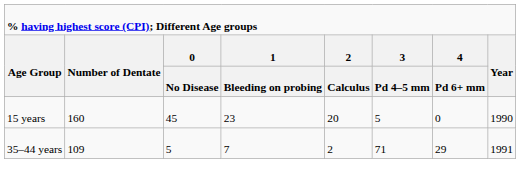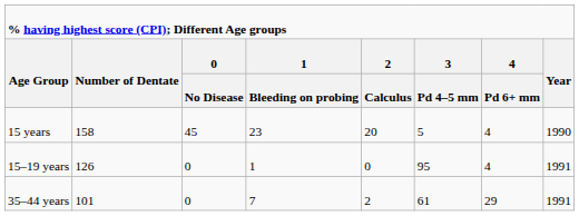 <table class="wikitable sortable mw-collapsible MsoNormalTable">
 <tr>
 <td colspan="8"><br><strong>% <a href='#'>having highest score (CPI)</a>; Different Age groups </strong></td>
 </tr>
 <tr>
 <th rowspan="2"><br>Age Group</th>
 <th rowspan="2"><br>Number  of Dentate</th>
 <th><br>0</th>
 <th><br>1</th>
 <th><br>2</th>
 <th><br>3</th>
 <th><br>4</th>
 <th rowspan="2"><br>Year</th>
 </tr>
 <tr>
 <th><br>No Disease</th>
 <th><br>Bleeding on probing</th>
 <th><br>Calculus</th>
 <th><br>Pd 4–5 mm</th>
 <th><br>Pd 6+ mm</th>
 </tr>
 <tr>
 <td><br>15 years </td>
-<td><br>160</td>
+<td><br>158</td>
 <td><br>45</td>
 <td><br>23</td>
 <td><br>20</td>
 <td><br>5</td>
-<td><br>0</td>
+<td><br>4</td>
 <td><br>1990</td>
 </tr>
 <tr>
+<td><br>15–19 years</td>
+<td><br>126</td>
+<td><br>0</td>
+<td><br>1</td>
+<td><br>0</td>
+<td><br>95</td>
+<td><br>4</td>
+<td><br>1991</td>
+</tr>
+<tr>
 <td><br>35–44 years</td>
-<td><br>109</td>
-<td><br>5</td>
+<td><br>101</td>
+<td><br>0</td>
 <td><br>7</td>
 <td><br>2</td>
-<td><br>71</td>
+<td><br>61</td>
 <td><br>29</td>
 <td><br>1991</td>
 </tr>
 </table>
